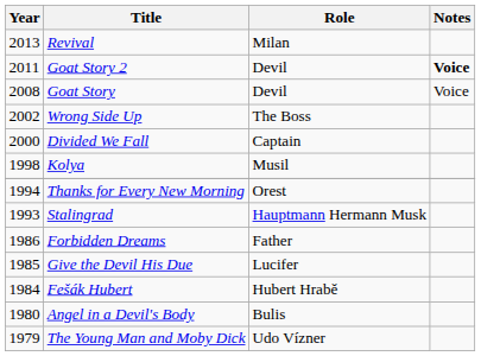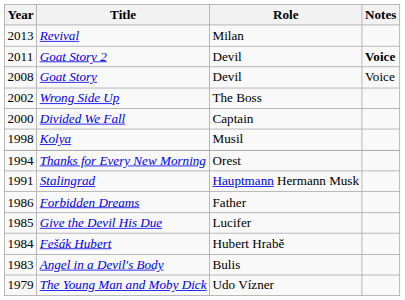 <table class="wikitable sortable">
 <tr>
 <th>Year</th>
 <th>Title</th>
 <th>Role</th>
 <th class="unsortable">Notes</th>
 </tr>
 <tr>
 <td>2013</td>
 <td><em><a href='#'>Revival</a></em></td>
 <td>Milan</td>
 <td></td>
 </tr>
 <tr>
 <td>2011</td>
 <td><em><a href='#'>Goat Story 2</a></em></td>
 <td>Devil</td>
 <td><strong>Voice</strong></td>
 </tr>
 <tr>
 <td>2008</td>
 <td><em><a href='#'>Goat Story</a></em></td>
 <td>Devil</td>
 <td>Voice</td>
 </tr>
 <tr>
 <td>2002</td>
 <td><em><a href='#'>Wrong Side Up</a></em></td>
 <td>The Boss</td>
 <td></td>
 </tr>
 <tr>
 <td>2000</td>
 <td><em><a href='#'>Divided We Fall</a></em></td>
 <td>Captain</td>
 <td></td>
 </tr>
 <tr>
 <td>1998</td>
 <td><em><a href='#'>Kolya</a></em></td>
 <td>Musil</td>
 <td></td>
 </tr>
 <tr>
 </tr>
 <tr>
 <td>1994</td>
 <td><em><a href='#'>Thanks for Every New Morning</a></em></td>
 <td>Orest</td>
 <td></td>
 </tr>
 <tr>
-<td>1993</td>
+<td>1991</td>
 <td><em><a href='#'>Stalingrad</a></em></td>
 <td><a href='#'>Hauptmann</a> Hermann Musk</td>
 <td></td>
 </tr>
 <tr>
 <td>1986</td>
 <td><em><a href='#'>Forbidden Dreams</a></em></td>
 <td>Father</td>
 <td></td>
 </tr>
 <tr>
 <td>1985</td>
 <td><em><a href='#'>Give the Devil His Due</a></em></td>
 <td>Lucifer</td>
 <td></td>
 </tr>
 <tr>
 <td>1984</td>
 <td><em><a href='#'>Fešák Hubert</a></em></td>
 <td>Hubert Hrabě</td>
 <td></td>
 </tr>
 <tr>
-<td>1980</td>
+<td>1983</td>
 <td><em><a href='#'>Angel in a Devil's Body</a></em></td>
 <td>Bulis</td>
 <td></td>
 </tr>
 <tr>
 <td>1979</td>
 <td><em><a href='#'>The Young Man and Moby Dick</a></em></td>
 <td>Udo Vízner</td>
 <td></td>
 </tr>
 </table>
